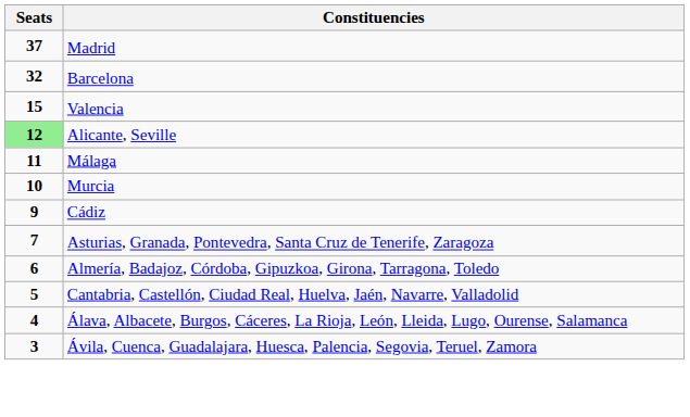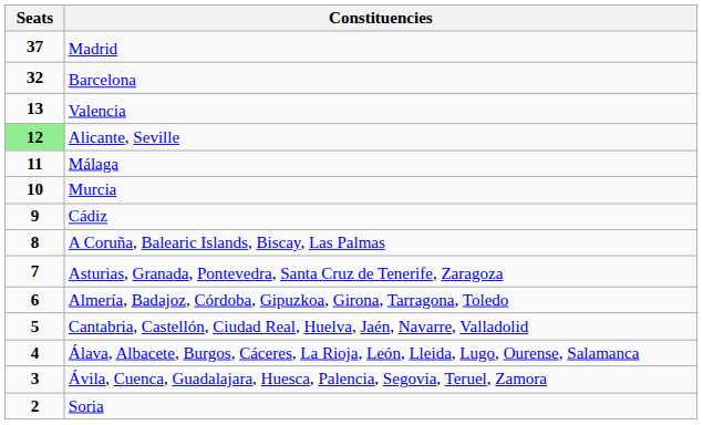 <table class="wikitable" style="text-align:left;">
 <tr>
 <th width="50">Seats</th>
 <th width="600">Constituencies</th>
 </tr>
 <tr>
 <td align="center"><strong>37</strong></td>
 <td><a href='#'>Madrid</a><sup></sup></td>
 </tr>
 <tr>
 <td align="center"><strong>32</strong></td>
 <td><a href='#'>Barcelona</a><sup></sup></td>
 </tr>
 <tr>
-<td align="center"><strong>15</strong></td>
+<td align="center"><strong>13</strong></td>
 <td><a href='#'>Valencia</a><sup></sup></td>
 </tr>
 <tr>
 <td align="center" style="background: lightgreen;"><strong>12</strong></td>
 <td><a href='#'>Alicante</a>, <a href='#'>Seville</a></td>
 </tr>
 <tr>
 <td align="center"><strong>11</strong></td>
 <td><a href='#'>Málaga</a></td>
 </tr>
 <tr>
 <td align="center"><strong>10</strong></td>
 <td><a href='#'>Murcia</a></td>
 </tr>
 <tr>
 <td align="center"><strong>9</strong></td>
 <td><a href='#'>Cádiz</a></td>
+</tr>
+<tr>
+<td align="center"><strong>8</strong></td>
+<td><a href='#'>A Coruña</a>, <a href='#'>Balearic Islands</a>, <a href='#'>Biscay</a>, <a href='#'>Las Palmas</a></td>
 </tr>
 <tr>
 <td align="center"><strong>7</strong></td>
 <td><a href='#'>Asturias</a><sup></sup>, <a href='#'>Granada</a>, <a href='#'>Pontevedra</a>, <a href='#'>Santa Cruz de Tenerife</a>, <a href='#'>Zaragoza</a></td>
 </tr>
 <tr>
 <td align="center"><strong>6</strong></td>
 <td><a href='#'>Almería</a>, <a href='#'>Badajoz</a>, <a href='#'>Córdoba</a>, <a href='#'>Gipuzkoa</a>, <a href='#'>Girona</a>, <a href='#'>Tarragona</a>, <a href='#'>Toledo</a></td>
 </tr>
 <tr>
 <td align="center"><strong>5</strong></td>
 <td><a href='#'>Cantabria</a>, <a href='#'>Castellón</a>, <a href='#'>Ciudad Real</a>, <a href='#'>Huelva</a>, <a href='#'>Jaén</a>, <a href='#'>Navarre</a>, <a href='#'>Valladolid</a></td>
 </tr>
 <tr>
 <td align="center"><strong>4</strong></td>
 <td><a href='#'>Álava</a>, <a href='#'>Albacete</a>, <a href='#'>Burgos</a>, <a href='#'>Cáceres</a>, <a href='#'>La Rioja</a>, <a href='#'>León</a>, <a href='#'>Lleida</a>, <a href='#'>Lugo</a>, <a href='#'>Ourense</a>, <a href='#'>Salamanca</a></td>
 </tr>
 <tr>
 <td align="center"><strong>3</strong></td>
 <td><a href='#'>Ávila</a>, <a href='#'>Cuenca</a>, <a href='#'>Guadalajara</a>, <a href='#'>Huesca</a>, <a href='#'>Palencia</a>, <a href='#'>Segovia</a>, <a href='#'>Teruel</a>, <a href='#'>Zamora</a></td>
 </tr>
+<tr>
+<td align="center"><strong>2</strong></td>
+<td><a href='#'>Soria</a></td>
+</tr>
 </table>
